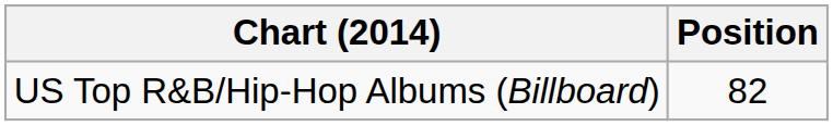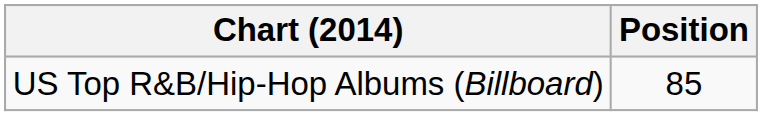 <table class="wikitable">
 <tr>
 <th>Chart (2014)</th>
 <th>Position</th>
 </tr>
 <tr>
 <td>US Top R&B/Hip-Hop Albums (<em>Billboard</em>)</td>
-<td style="text-align:center">82</td>
+<td style="text-align:center">85</td>
 </tr>
 </table>
